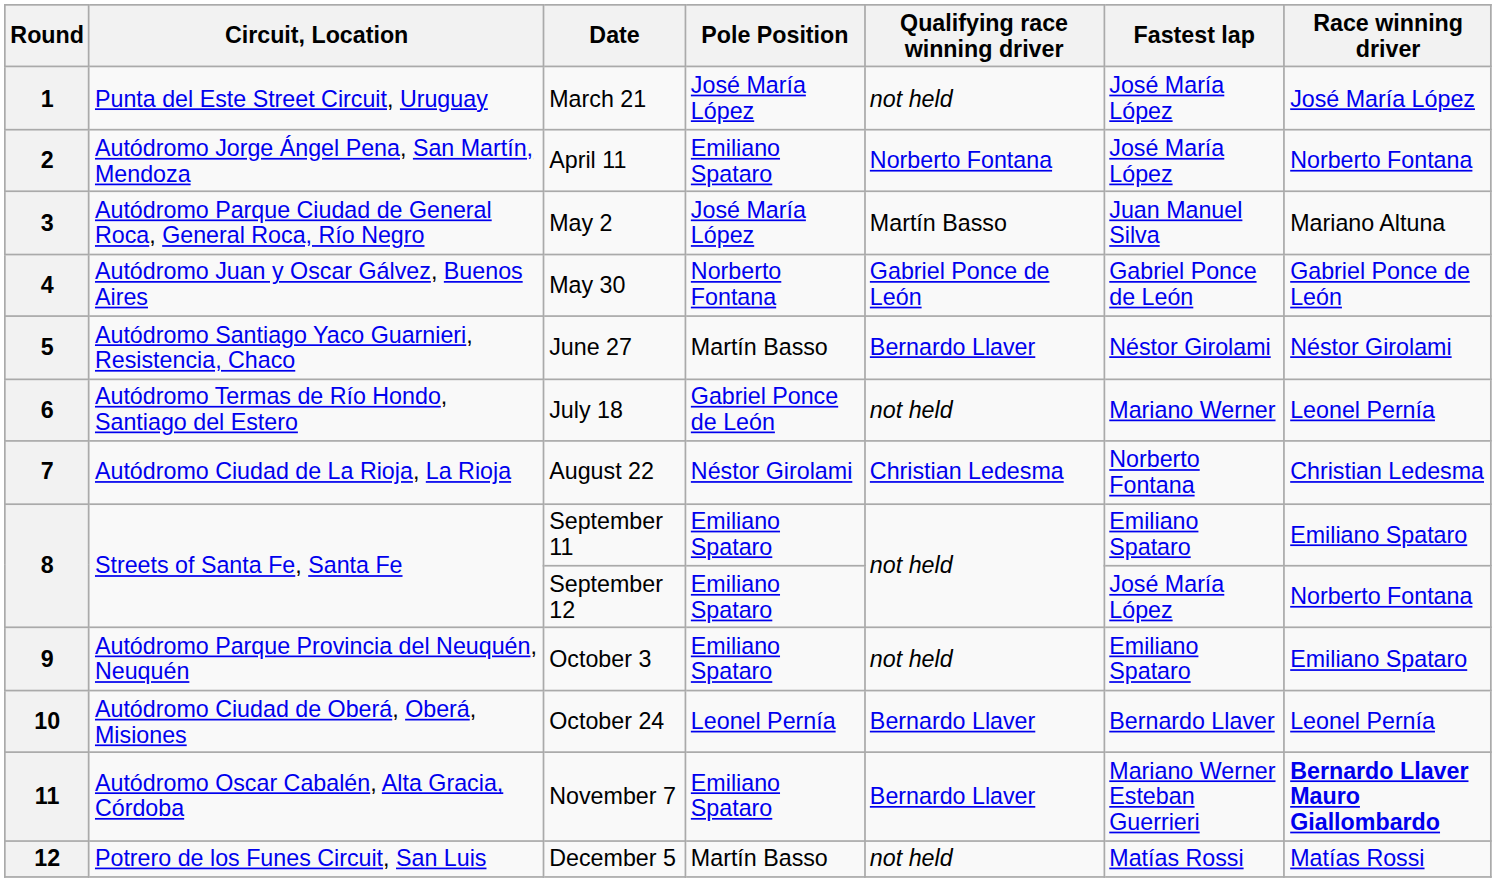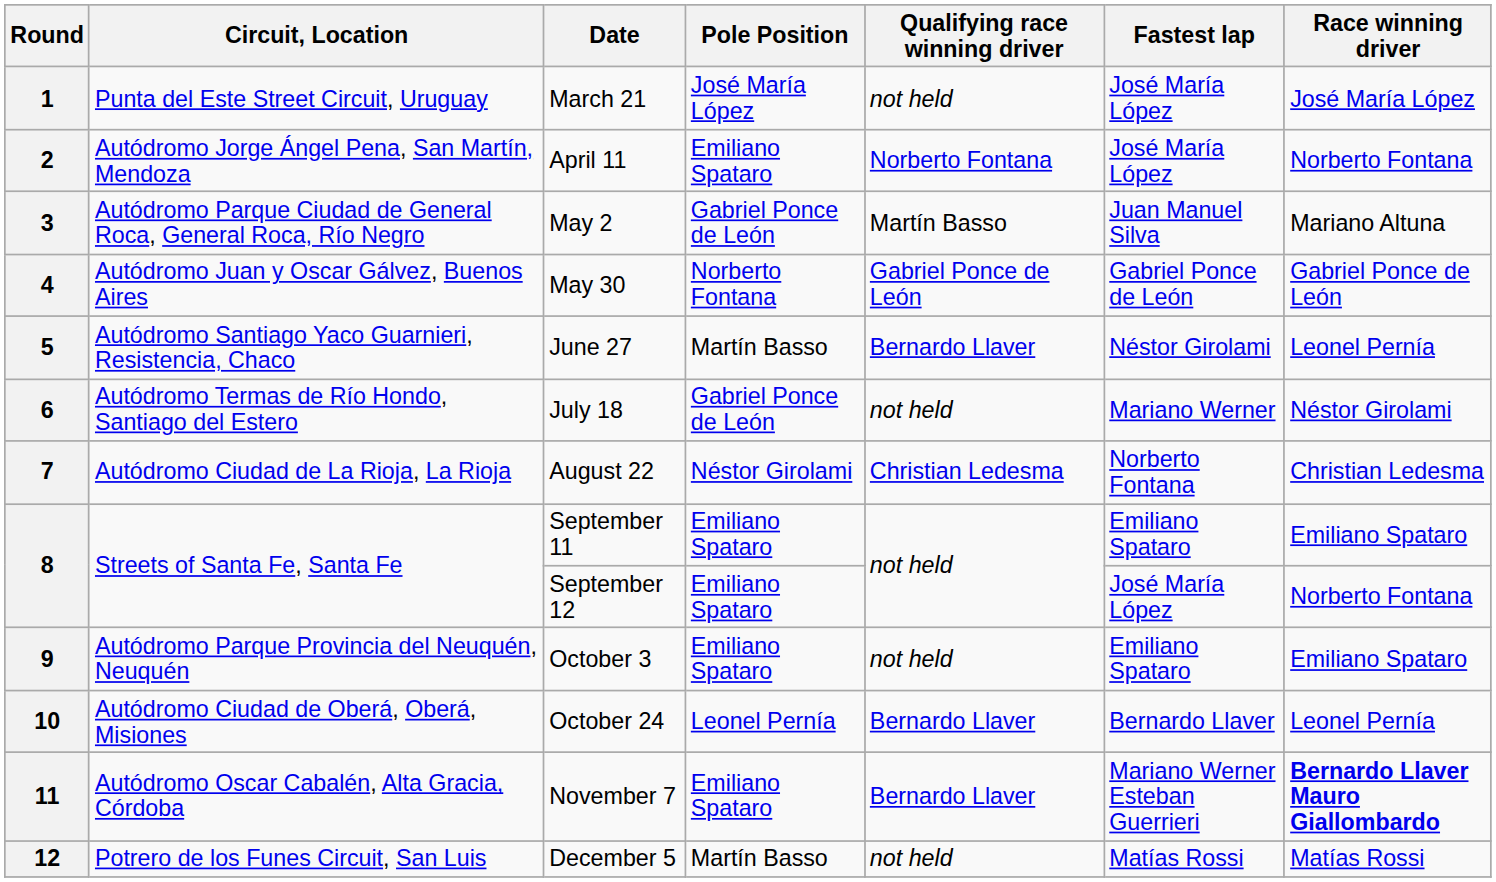 <table class="wikitable" style="font-size: 85%;">
 <tr>
 <th>Round</th>
 <th>Circuit, Location</th>
 <th>Date</th>
 <th>Pole Position</th>
 <th>Qualifying race winning driver</th>
 <th>Fastest lap</th>
 <th>Race winning driver</th>
 </tr>
 <tr>
 <th>1</th>
 <td> <a href='#'>Punta del Este Street Circuit</a>, <a href='#'>Uruguay</a></td>
 <td>March 21</td>
 <td> <a href='#'>José María López</a></td>
 <td><em>not held</em></td>
 <td> <a href='#'>José María López</a></td>
 <td> <a href='#'>José María López</a></td>
 </tr>
 <tr>
 <th>2</th>
 <td> <a href='#'>Autódromo Jorge Ángel Pena</a>, <a href='#'>San Martín, Mendoza</a></td>
 <td>April 11</td>
 <td> <a href='#'>Emiliano Spataro</a></td>
 <td> <a href='#'>Norberto Fontana</a></td>
 <td> <a href='#'>José María López</a></td>
 <td> <a href='#'>Norberto Fontana</a></td>
 </tr>
 <tr>
 <th>3</th>
 <td> <a href='#'>Autódromo Parque Ciudad de General Roca</a>, <a href='#'>General Roca, Río Negro</a></td>
 <td>May 2</td>
-<td> <a href='#'>José María López</a></td>
+<td> <a href='#'>Gabriel Ponce de León</a></td>
 <td> Martín Basso</td>
 <td> <a href='#'>Juan Manuel Silva</a></td>
 <td> Mariano Altuna</td>
 </tr>
 <tr>
 <th>4</th>
 <td> <a href='#'>Autódromo Juan y Oscar Gálvez</a>, <a href='#'>Buenos Aires</a></td>
 <td>May 30</td>
 <td> <a href='#'>Norberto Fontana</a></td>
 <td> <a href='#'>Gabriel Ponce de León</a></td>
 <td> <a href='#'>Gabriel Ponce de León</a></td>
 <td> <a href='#'>Gabriel Ponce de León</a></td>
 </tr>
 <tr>
 <th>5</th>
 <td> <a href='#'>Autódromo Santiago Yaco Guarnieri</a>, <a href='#'>Resistencia, Chaco</a></td>
 <td>June 27</td>
 <td> Martín Basso</td>
 <td> <a href='#'>Bernardo Llaver</a></td>
 <td> <a href='#'>Néstor Girolami</a></td>
-<td> <a href='#'>Néstor Girolami</a></td>
+<td> <a href='#'>Leonel Pernía</a></td>
 </tr>
 <tr>
 <th>6</th>
 <td> <a href='#'>Autódromo Termas de Río Hondo</a>, <a href='#'>Santiago del Estero</a></td>
 <td>July 18</td>
 <td> <a href='#'>Gabriel Ponce de León</a></td>
 <td><em>not held</em></td>
 <td> <a href='#'>Mariano Werner</a></td>
-<td> <a href='#'>Leonel Pernía</a></td>
+<td> <a href='#'>Néstor Girolami</a></td>
 </tr>
 <tr>
 <th>7</th>
 <td> <a href='#'>Autódromo Ciudad de La Rioja</a>, <a href='#'>La Rioja</a></td>
 <td>August 22</td>
 <td> <a href='#'>Néstor Girolami</a></td>
 <td> <a href='#'>Christian Ledesma</a></td>
 <td> <a href='#'>Norberto Fontana</a></td>
 <td> <a href='#'>Christian Ledesma</a></td>
 </tr>
 <tr>
 <th rowspan=2>8</th>
 <td rowspan=2> <a href='#'>Streets of Santa Fe</a>, <a href='#'>Santa Fe</a></td>
 <td>September 11</td>
 <td> <a href='#'>Emiliano Spataro</a></td>
 <td rowspan=2><em>not held</em></td>
 <td> <a href='#'>Emiliano Spataro</a></td>
 <td> <a href='#'>Emiliano Spataro</a></td>
 </tr>
 <tr>
 <td>September 12</td>
 <td> <a href='#'>Emiliano Spataro</a></td>
 <td> <a href='#'>José María López</a></td>
 <td> <a href='#'>Norberto Fontana</a></td>
 </tr>
 <tr>
 <th>9</th>
 <td> <a href='#'>Autódromo Parque Provincia del Neuquén</a>, <a href='#'>Neuquén</a></td>
 <td>October 3</td>
 <td> <a href='#'>Emiliano Spataro</a></td>
 <td><em>not held</em></td>
 <td> <a href='#'>Emiliano Spataro</a></td>
 <td> <a href='#'>Emiliano Spataro</a></td>
 </tr>
 <tr>
 <th>10</th>
 <td> <a href='#'>Autódromo Ciudad de Oberá</a>, <a href='#'>Oberá</a>, <a href='#'>Misiones</a></td>
 <td>October 24</td>
 <td> <a href='#'>Leonel Pernía</a></td>
 <td> <a href='#'>Bernardo Llaver</a></td>
 <td> <a href='#'>Bernardo Llaver</a></td>
 <td> <a href='#'>Leonel Pernía</a></td>
 </tr>
 <tr>
 <th>11</th>
 <td> <a href='#'>Autódromo Oscar Cabalén</a>, <a href='#'>Alta Gracia, Córdoba</a></td>
 <td>November 7</td>
 <td> <a href='#'>Emiliano Spataro</a></td>
 <td> <a href='#'>Bernardo Llaver</a></td>
 <td> <a href='#'>Mariano Werner</a><br> <a href='#'>Esteban Guerrieri</a></td>
 <td><strong> <a href='#'>Bernardo Llaver</a><br> <a href='#'>Mauro Giallombardo</a></strong></td>
 </tr>
 <tr>
 <th>12</th>
 <td> <a href='#'>Potrero de los Funes Circuit</a>, <a href='#'>San Luis</a></td>
 <td>December 5</td>
 <td> Martín Basso</td>
 <td><em>not held</em></td>
 <td> <a href='#'>Matías Rossi</a></td>
 <td> <a href='#'>Matías Rossi</a></td>
 </tr>
 </table>
